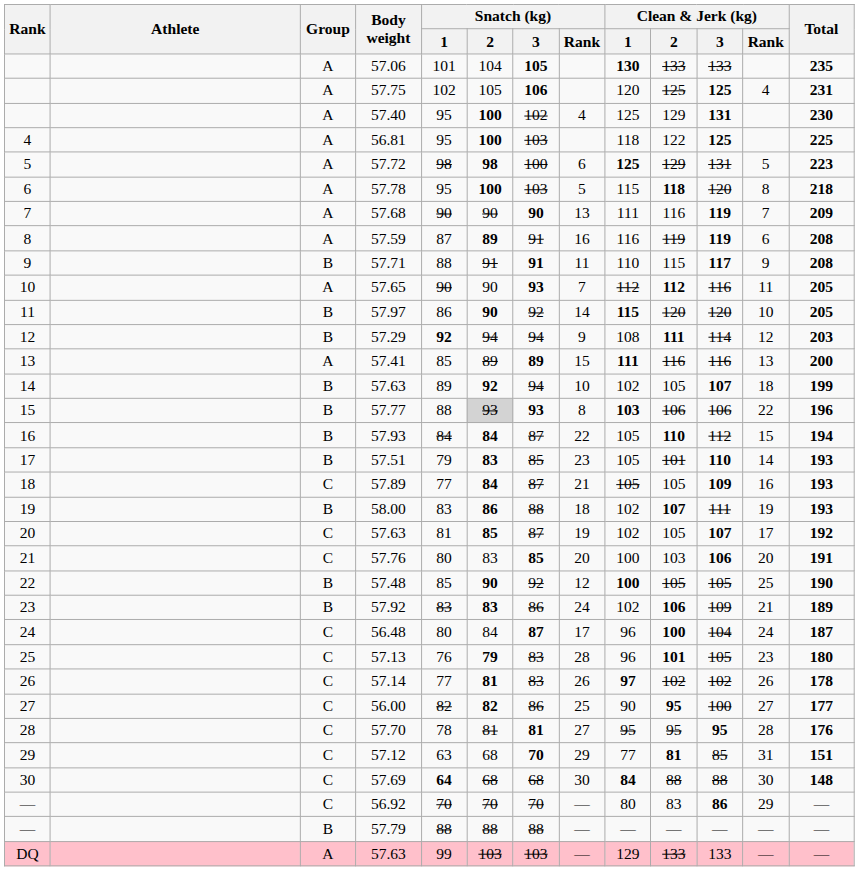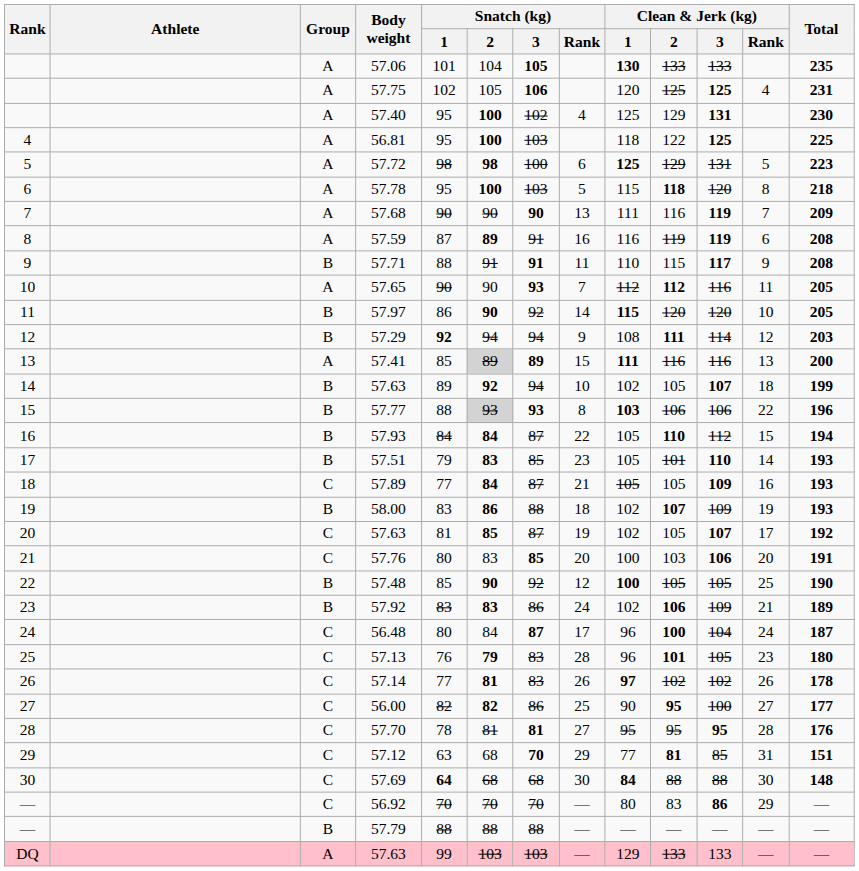 <table class = "wikitable" style="text-align:center;">
 <tr>
 <th rowspan=2 width=40>Rank</th>
 <th rowspan=2 width=250>Athlete</th>
 <th rowspan=2 width=50>Group</th>
 <th rowspan=2 width=60>Body weight</th>
 <th colspan=4>Snatch (kg)</th>
 <th colspan=4>Clean & Jerk (kg)</th>
 <th rowspan=2 width=60>Total</th>
 </tr>
 <tr>
 <th width=40>1</th>
 <th width=40>2</th>
 <th width=40>3</th>
 <th width=40>Rank</th>
 <th width=40>1</th>
 <th width=40>2</th>
 <th width=40>3</th>
 <th width=40>Rank</th>
 </tr>
 <tr>
 <td></td>
 <td align=left></td>
 <td>A</td>
 <td>57.06</td>
 <td>101</td>
 <td>104</td>
 <td><strong>105</strong></td>
 <td></td>
 <td><strong>130</strong></td>
 <td><s>133</s></td>
 <td><s>133</s></td>
 <td></td>
 <td><strong>235</strong></td>
 </tr>
 <tr>
 <td></td>
 <td align=left></td>
 <td>A</td>
 <td>57.75</td>
 <td>102</td>
 <td>105</td>
 <td><strong>106</strong></td>
 <td></td>
 <td>120</td>
 <td><s>125</s></td>
 <td><strong>125</strong></td>
 <td>4</td>
 <td><strong>231</strong></td>
 </tr>
 <tr>
 <td></td>
 <td align=left></td>
 <td>A</td>
 <td>57.40</td>
 <td>95</td>
 <td><strong>100</strong></td>
 <td><s>102</s></td>
 <td>4</td>
 <td>125</td>
 <td>129</td>
 <td><strong>131</strong></td>
 <td></td>
 <td><strong>230</strong></td>
 </tr>
 <tr>
 <td>4</td>
 <td align=left></td>
 <td>A</td>
 <td>56.81</td>
 <td>95</td>
 <td><strong>100</strong></td>
 <td><s>103</s></td>
 <td></td>
 <td>118</td>
 <td>122</td>
 <td><strong>125</strong></td>
 <td></td>
 <td><strong>225</strong></td>
 </tr>
 <tr>
 <td>5</td>
 <td align=left></td>
 <td>A</td>
 <td>57.72</td>
 <td><s>98</s></td>
 <td><strong>98</strong></td>
 <td><s>100</s></td>
 <td>6</td>
 <td><strong>125</strong></td>
 <td><s>129</s></td>
 <td><s>131</s></td>
 <td>5</td>
 <td><strong>223</strong></td>
 </tr>
 <tr>
 <td>6</td>
 <td align=left></td>
 <td>A</td>
 <td>57.78</td>
 <td>95</td>
 <td><strong>100</strong></td>
 <td><s>103</s></td>
 <td>5</td>
 <td>115</td>
 <td><strong>118</strong></td>
 <td><s>120</s></td>
 <td>8</td>
 <td><strong>218</strong></td>
 </tr>
 <tr>
 <td>7</td>
 <td align=left></td>
 <td>A</td>
 <td>57.68</td>
 <td><s>90</s></td>
 <td><s>90</s></td>
 <td><strong>90</strong></td>
 <td>13</td>
 <td>111</td>
 <td>116</td>
 <td><strong>119</strong></td>
 <td>7</td>
 <td><strong>209</strong></td>
 </tr>
 <tr>
 <td>8</td>
 <td align=left></td>
 <td>A</td>
 <td>57.59</td>
 <td>87</td>
 <td><strong>89</strong></td>
 <td><s>91</s></td>
 <td>16</td>
 <td>116</td>
 <td><s>119</s></td>
 <td><strong>119</strong></td>
 <td>6</td>
 <td><strong>208</strong></td>
 </tr>
 <tr>
 <td>9</td>
 <td align=left></td>
 <td>B</td>
 <td>57.71</td>
 <td>88</td>
 <td><s>91</s></td>
 <td><strong>91</strong></td>
 <td>11</td>
 <td>110</td>
 <td>115</td>
 <td><strong>117</strong></td>
 <td>9</td>
 <td><strong>208</strong></td>
 </tr>
 <tr>
 <td>10</td>
 <td align=left></td>
 <td>A</td>
 <td>57.65</td>
 <td><s>90</s></td>
 <td>90</td>
 <td><strong>93</strong></td>
 <td>7</td>
 <td><s>112</s></td>
 <td><strong>112</strong></td>
 <td><s>116</s></td>
 <td>11</td>
 <td><strong>205</strong></td>
 </tr>
 <tr>
 <td>11</td>
 <td align=left></td>
 <td>B</td>
 <td>57.97</td>
 <td>86</td>
 <td><strong>90</strong></td>
 <td><s>92</s></td>
 <td>14</td>
 <td><strong>115</strong></td>
 <td><s>120</s></td>
 <td><s>120</s></td>
 <td>10</td>
 <td><strong>205</strong></td>
 </tr>
 <tr>
 <td>12</td>
 <td align=left></td>
 <td>B</td>
 <td>57.29</td>
 <td><strong>92</strong></td>
 <td><s>94</s></td>
 <td><s>94</s></td>
 <td>9</td>
 <td>108</td>
 <td><strong>111</strong></td>
 <td><s>114</s></td>
 <td>12</td>
 <td><strong>203</strong></td>
 </tr>
 <tr>
 <td>13</td>
 <td align=left></td>
 <td>A</td>
 <td>57.41</td>
 <td>85</td>
-<td><s>89</s></td>
+<td style="background: lightgrey;"><s>89</s></td>
 <td><strong>89</strong></td>
 <td>15</td>
 <td><strong>111</strong></td>
 <td><s>116</s></td>
 <td><s>116</s></td>
 <td>13</td>
 <td><strong>200</strong></td>
 </tr>
 <tr>
 <td>14</td>
 <td align=left></td>
 <td>B</td>
 <td>57.63</td>
 <td>89</td>
 <td><strong>92</strong></td>
 <td><s>94</s></td>
 <td>10</td>
 <td>102</td>
 <td>105</td>
 <td><strong>107</strong></td>
 <td>18</td>
 <td><strong>199</strong></td>
 </tr>
 <tr>
 <td>15</td>
 <td align=left></td>
 <td>B</td>
 <td>57.77</td>
 <td>88</td>
 <td style="background: lightgrey;"><s>93</s></td>
 <td><strong>93</strong></td>
 <td>8</td>
 <td><strong>103</strong></td>
 <td><s>106</s></td>
 <td><s>106</s></td>
 <td>22</td>
 <td><strong>196</strong></td>
 </tr>
 <tr>
 <td>16</td>
 <td align=left></td>
 <td>B</td>
 <td>57.93</td>
 <td><s>84</s></td>
 <td><strong>84</strong></td>
 <td><s>87</s></td>
 <td>22</td>
 <td>105</td>
 <td><strong>110</strong></td>
 <td><s>112</s></td>
 <td>15</td>
 <td><strong>194</strong></td>
 </tr>
 <tr>
 <td>17</td>
 <td align=left></td>
 <td>B</td>
 <td>57.51</td>
 <td>79</td>
 <td><strong>83</strong></td>
 <td><s>85</s></td>
 <td>23</td>
 <td>105</td>
 <td><s>101</s></td>
 <td><strong>110</strong></td>
 <td>14</td>
 <td><strong>193</strong></td>
 </tr>
 <tr>
 <td>18</td>
 <td align=left></td>
 <td>C</td>
 <td>57.89</td>
 <td>77</td>
 <td><strong>84</strong></td>
 <td><s>87</s></td>
 <td>21</td>
 <td><s>105</s></td>
 <td>105</td>
 <td><strong>109</strong></td>
 <td>16</td>
 <td><strong>193</strong></td>
 </tr>
 <tr>
 <td>19</td>
 <td align=left></td>
 <td>B</td>
 <td>58.00</td>
 <td>83</td>
 <td><strong>86</strong></td>
 <td><s>88</s></td>
 <td>18</td>
 <td>102</td>
 <td><strong>107</strong></td>
-<td><s>111</s></td>
+<td><s>109</s></td>
 <td>19</td>
 <td><strong>193</strong></td>
 </tr>
 <tr>
 <td>20</td>
 <td align=left></td>
 <td>C</td>
 <td>57.63</td>
 <td>81</td>
 <td><strong>85</strong></td>
 <td><s>87</s></td>
 <td>19</td>
 <td>102</td>
 <td>105</td>
 <td><strong>107</strong></td>
 <td>17</td>
 <td><strong>192</strong></td>
 </tr>
 <tr>
 <td>21</td>
 <td align=left></td>
 <td>C</td>
 <td>57.76</td>
 <td>80</td>
 <td>83</td>
 <td><strong>85</strong></td>
 <td>20</td>
 <td>100</td>
 <td>103</td>
 <td><strong>106</strong></td>
 <td>20</td>
 <td><strong>191</strong></td>
 </tr>
 <tr>
 <td>22</td>
 <td align=left></td>
 <td>B</td>
 <td>57.48</td>
 <td>85</td>
 <td><strong>90</strong></td>
 <td><s>92</s></td>
 <td>12</td>
 <td><strong>100</strong></td>
 <td><s>105</s></td>
 <td><s>105</s></td>
 <td>25</td>
 <td><strong>190</strong></td>
 </tr>
 <tr>
 <td>23</td>
 <td align=left></td>
 <td>B</td>
 <td>57.92</td>
 <td><s>83</s></td>
 <td><strong>83</strong></td>
 <td><s>86</s></td>
 <td>24</td>
 <td>102</td>
 <td><strong>106</strong></td>
 <td><s>109</s></td>
 <td>21</td>
 <td><strong>189</strong></td>
 </tr>
 <tr>
 <td>24</td>
 <td align=left></td>
 <td>C</td>
 <td>56.48</td>
 <td>80</td>
 <td>84</td>
 <td><strong>87</strong></td>
 <td>17</td>
 <td>96</td>
 <td><strong>100</strong></td>
 <td><s>104</s></td>
 <td>24</td>
 <td><strong>187</strong></td>
 </tr>
 <tr>
 <td>25</td>
 <td align=left></td>
 <td>C</td>
 <td>57.13</td>
 <td>76</td>
 <td><strong>79</strong></td>
 <td><s>83</s></td>
 <td>28</td>
 <td>96</td>
 <td><strong>101</strong></td>
 <td><s>105</s></td>
 <td>23</td>
 <td><strong>180</strong></td>
 </tr>
 <tr>
 <td>26</td>
 <td align=left></td>
 <td>C</td>
 <td>57.14</td>
 <td>77</td>
 <td><strong>81</strong></td>
 <td><s>83</s></td>
 <td>26</td>
 <td><strong>97</strong></td>
 <td><s>102</s></td>
 <td><s>102</s></td>
 <td>26</td>
 <td><strong>178</strong></td>
 </tr>
 <tr>
 <td>27</td>
 <td align=left></td>
 <td>C</td>
 <td>56.00</td>
 <td><s>82</s></td>
 <td><strong>82</strong></td>
 <td><s>86</s></td>
 <td>25</td>
 <td>90</td>
 <td><strong>95</strong></td>
 <td><s>100</s></td>
 <td>27</td>
 <td><strong>177</strong></td>
 </tr>
 <tr>
 <td>28</td>
 <td align=left></td>
 <td>C</td>
 <td>57.70</td>
 <td>78</td>
 <td><s>81</s></td>
 <td><strong>81</strong></td>
 <td>27</td>
 <td><s>95</s></td>
 <td><s>95</s></td>
 <td><strong>95</strong></td>
 <td>28</td>
 <td><strong>176</strong></td>
 </tr>
 <tr>
 <td>29</td>
 <td align=left></td>
 <td>C</td>
 <td>57.12</td>
 <td>63</td>
 <td>68</td>
 <td><strong>70</strong></td>
 <td>29</td>
 <td>77</td>
 <td><strong>81</strong></td>
 <td><s>85</s></td>
 <td>31</td>
 <td><strong>151</strong></td>
 </tr>
 <tr>
 <td>30</td>
 <td align=left></td>
 <td>C</td>
 <td>57.69</td>
 <td><strong>64</strong></td>
 <td><s>68</s></td>
 <td><s>68</s></td>
 <td>30</td>
 <td><strong>84</strong></td>
 <td><s>88</s></td>
 <td><s>88</s></td>
 <td>30</td>
 <td><strong>148</strong></td>
 </tr>
 <tr>
 <td>—</td>
 <td align=left></td>
 <td>C</td>
 <td>56.92</td>
 <td><s>70</s></td>
 <td><s>70</s></td>
 <td><s>70</s></td>
 <td>—</td>
 <td>80</td>
 <td>83</td>
 <td><strong>86</strong></td>
 <td>29</td>
 <td>—</td>
 </tr>
 <tr>
 <td>—</td>
 <td align=left></td>
 <td>B</td>
 <td>57.79</td>
 <td><s>88</s></td>
 <td><s>88</s></td>
 <td><s>88</s></td>
 <td>—</td>
 <td>—</td>
 <td>—</td>
 <td>—</td>
 <td>—</td>
 <td>—</td>
 </tr>
 <tr bgcolor=pink>
 <td>DQ</td>
 <td align=left></td>
 <td>A</td>
 <td>57.63</td>
 <td>99</td>
 <td><s>103</s></td>
 <td><s>103</s></td>
 <td>—</td>
 <td>129</td>
 <td><s>133</s></td>
 <td>133</td>
 <td>—</td>
 <td>—</td>
 </tr>
 </table>
